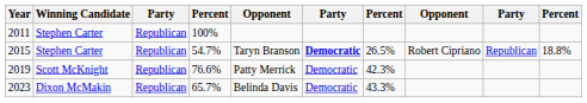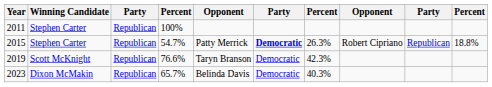 <table class="wikitable" style="margin:0.5em auto; font-size:95%;">
 <tr>
 <th>Year</th>
 <th>Winning Candidate</th>
 <th>Party</th>
 <th>Percent</th>
 <th>Opponent</th>
 <th>Party</th>
 <th>Percent</th>
 <th>Opponent</th>
 <th>Party</th>
 <th>Percent</th>
 </tr>
 <tr>
 <td>2011</td>
 <td><a href='#'>Stephen Carter</a></td>
 <td><a href='#'>Republican</a></td>
 <td>100%</td>
 <td></td>
 <td></td>
 <td></td>
 <td></td>
 <td></td>
 <td></td>
 </tr>
 <tr>
 <td>2015</td>
 <td><a href='#'>Stephen Carter</a></td>
 <td><a href='#'>Republican</a></td>
 <td>54.7%</td>
-<td>Taryn Branson</td>
+<td>Patty Merrick</td>
 <td><strong><a href='#'>Democratic</a></strong></td>
-<td>26.5%</td>
+<td>26.3%</td>
 <td>Robert Cipriano</td>
 <td><a href='#'>Republican</a></td>
 <td>18.8%</td>
 </tr>
 <tr>
 <td>2019</td>
 <td><a href='#'>Scott McKnight</a></td>
 <td><a href='#'>Republican</a></td>
 <td>76.6%</td>
-<td>Patty Merrick</td>
+<td>Taryn Branson</td>
 <td><a href='#'>Democratic</a></td>
 <td>42.3%</td>
 <td></td>
 <td></td>
 <td></td>
 </tr>
 <tr>
 <td>2023</td>
 <td><a href='#'>Dixon McMakin</a></td>
 <td><a href='#'>Republican</a></td>
 <td>65.7%</td>
 <td>Belinda Davis</td>
 <td><a href='#'>Democratic</a></td>
-<td>43.3%</td>
+<td>40.3%</td>
 <td></td>
 <td></td>
 <td></td>
 </tr>
 </table>
